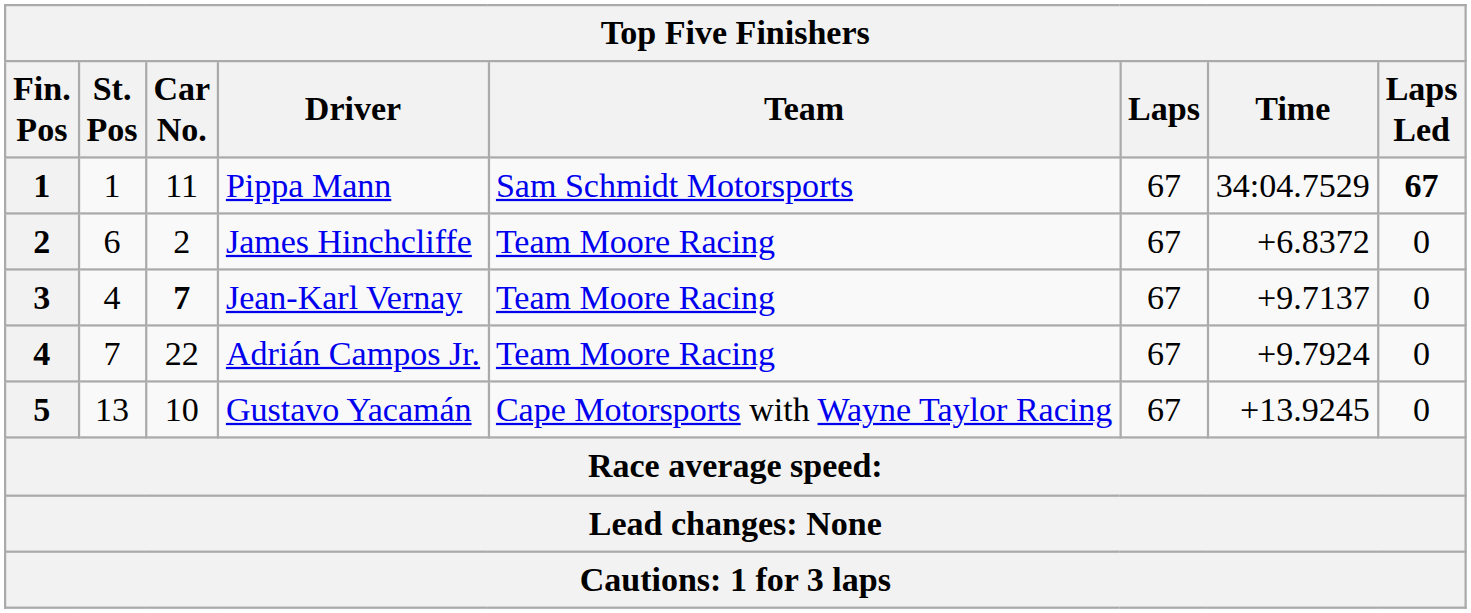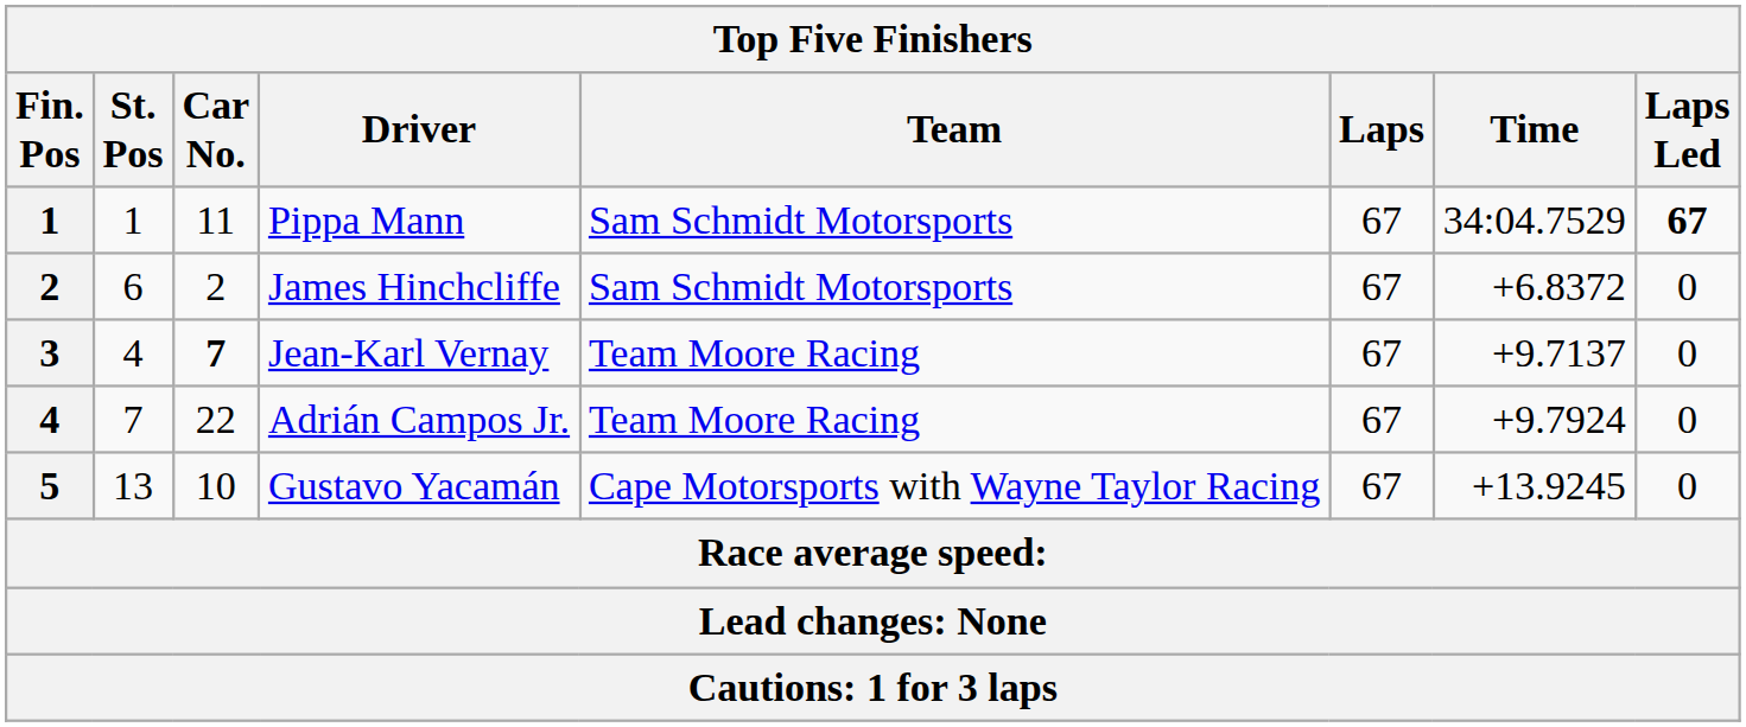 <table class="wikitable" style="font-size:95%;">
 <tr>
 <th colspan=9>Top Five Finishers</th>
 </tr>
 <tr>
 <th>Fin.<br>Pos</th>
 <th>St.<br>Pos</th>
 <th>Car<br>No.</th>
 <th>Driver</th>
 <th>Team</th>
 <th>Laps</th>
 <th>Time</th>
 <th>Laps<br>Led</th>
 </tr>
 <tr>
 <th>1</th>
 <td align=center>1</td>
 <td align=center>11</td>
 <td> <a href='#'>Pippa Mann</a></td>
 <td><a href='#'>Sam Schmidt Motorsports</a></td>
 <td align=center>67</td>
 <td align=right>34:04.7529</td>
 <td align=center><strong>67</strong></td>
 </tr>
 <tr>
 <th>2</th>
 <td align=center>6</td>
 <td align=center>2</td>
 <td> <a href='#'>James Hinchcliffe</a></td>
-<td><a href='#'>Team Moore Racing</a></td>
+<td><a href='#'>Sam Schmidt Motorsports</a></td>
 <td align=center>67</td>
 <td align=right>+6.8372</td>
 <td align=center>0</td>
 </tr>
 <tr>
 <th>3</th>
 <td align=center>4</td>
 <td align=center><strong>7</strong></td>
 <td> <a href='#'>Jean-Karl Vernay</a></td>
 <td><a href='#'>Team Moore Racing</a></td>
 <td align=center>67</td>
 <td align=right>+9.7137</td>
 <td align=center>0</td>
 </tr>
 <tr>
 <th>4</th>
 <td align=center>7</td>
 <td align=center>22</td>
 <td> <a href='#'>Adrián Campos Jr.</a></td>
 <td><a href='#'>Team Moore Racing</a></td>
 <td align=center>67</td>
 <td align=right>+9.7924</td>
 <td align=center>0</td>
 </tr>
 <tr>
 <th>5</th>
 <td align=center>13</td>
 <td align=center>10</td>
 <td> <a href='#'>Gustavo Yacamán</a></td>
 <td><a href='#'>Cape Motorsports</a> with <a href='#'>Wayne Taylor Racing</a></td>
 <td align=center>67</td>
 <td align=right>+13.9245</td>
 <td align=center>0</td>
 </tr>
 <tr>
 <th colspan=9>Race average speed: </th>
 </tr>
 <tr>
 <th colspan=9>Lead changes: None</th>
 </tr>
 <tr>
 <th colspan=9>Cautions: 1 for 3 laps</th>
 </tr>
 </table>
